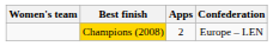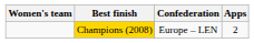 <table class="wikitable" style="text-align: center; font-size: 90%; margin-left: 1em;">
 <tr>
 <th>Women's team</th>
 <th>Best finish</th>
+<th>Confederation</th>
 <th>Apps</th>
-<th>Confederation</th>
 </tr>
 <tr>
 <td style="text-align: left;"></td>
 <td style="background-color: gold; text-align: left;">Champions (2008)</td>
+<td>Europe – LEN</td>
 <td>2</td>
-<td>Europe – LEN</td>
 </tr>
 </table>
